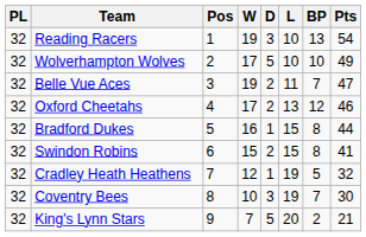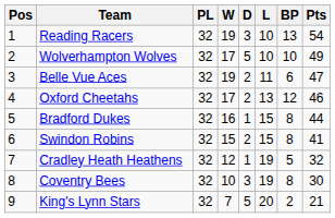 <table class=wikitable width="400">
 <tr>
+<th>Pos</th>
+<th>Team</th>
 <th>PL</th>
-<th>Team</th>
-<th>Pos</th>
 <th>W</th>
 <th>D</th>
 <th>L</th>
 <th>BP</th>
 <th>Pts</th>
 </tr>
 <tr>
+<td>1</td>
+<td><a href='#'>Reading Racers</a></td>
 <td align="center">32</td>
-<td><a href='#'>Reading Racers</a></td>
-<td>1</td>
 <td align="center">19</td>
 <td align="center">3</td>
 <td align="center">10</td>
 <td align="center">13</td>
 <td align="center">54</td>
 </tr>
 <tr>
+<td>2</td>
+<td><a href='#'>Wolverhampton Wolves</a></td>
 <td align="center">32</td>
-<td><a href='#'>Wolverhampton Wolves</a></td>
-<td>2</td>
 <td align="center">17</td>
 <td align="center">5</td>
 <td align="center">10</td>
 <td align="center">10</td>
 <td align="center">49</td>
 </tr>
 <tr>
+<td>3</td>
+<td><a href='#'>Belle Vue Aces</a></td>
 <td align="center">32</td>
-<td><a href='#'>Belle Vue Aces</a></td>
-<td>3</td>
 <td align="center">19</td>
 <td align="center">2</td>
 <td align="center">11</td>
-<td align="center">7</td>
+<td align="center">6</td>
 <td align="center">47</td>
 </tr>
 <tr>
+<td>4</td>
+<td><a href='#'>Oxford Cheetahs</a></td>
 <td align="center">32</td>
-<td><a href='#'>Oxford Cheetahs</a></td>
-<td>4</td>
 <td align="center">17</td>
 <td align="center">2</td>
 <td align="center">13</td>
 <td align="center">12</td>
 <td align="center">46</td>
 </tr>
 <tr>
+<td>5</td>
+<td><a href='#'>Bradford Dukes</a></td>
 <td align="center">32</td>
-<td><a href='#'>Bradford Dukes</a></td>
-<td>5</td>
 <td align="center">16</td>
 <td align="center">1</td>
 <td align="center">15</td>
 <td align="center">8</td>
 <td align="center">44</td>
 </tr>
 <tr>
+<td>6</td>
+<td><a href='#'>Swindon Robins</a></td>
 <td align="center">32</td>
-<td><a href='#'>Swindon Robins</a></td>
-<td>6</td>
 <td align="center">15</td>
 <td align="center">2</td>
 <td align="center">15</td>
 <td align="center">8</td>
 <td align="center">41</td>
 </tr>
 <tr>
+<td>7</td>
+<td><a href='#'>Cradley Heath Heathens</a></td>
 <td align="center">32</td>
-<td><a href='#'>Cradley Heath Heathens</a></td>
-<td>7</td>
 <td align="center">12</td>
 <td align="center">1</td>
 <td align="center">19</td>
 <td align="center">5</td>
 <td align="center">32</td>
 </tr>
 <tr>
+<td>8</td>
+<td><a href='#'>Coventry Bees</a></td>
 <td align="center">32</td>
-<td><a href='#'>Coventry Bees</a></td>
-<td>8</td>
 <td align="center">10</td>
 <td align="center">3</td>
 <td align="center">19</td>
-<td align="center">7</td>
+<td align="center">8</td>
 <td align="center">30</td>
 </tr>
 <tr>
+<td>9</td>
+<td><a href='#'>King's Lynn Stars</a></td>
 <td align="center">32</td>
-<td><a href='#'>King's Lynn Stars</a></td>
-<td>9</td>
 <td align="center">7</td>
 <td align="center">5</td>
 <td align="center">20</td>
 <td align="center">2</td>
 <td align="center">21</td>
 </tr>
 </table>
